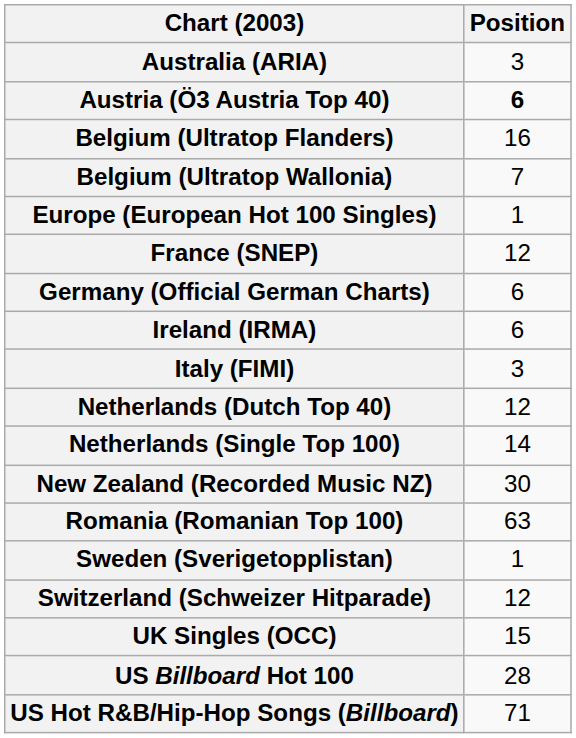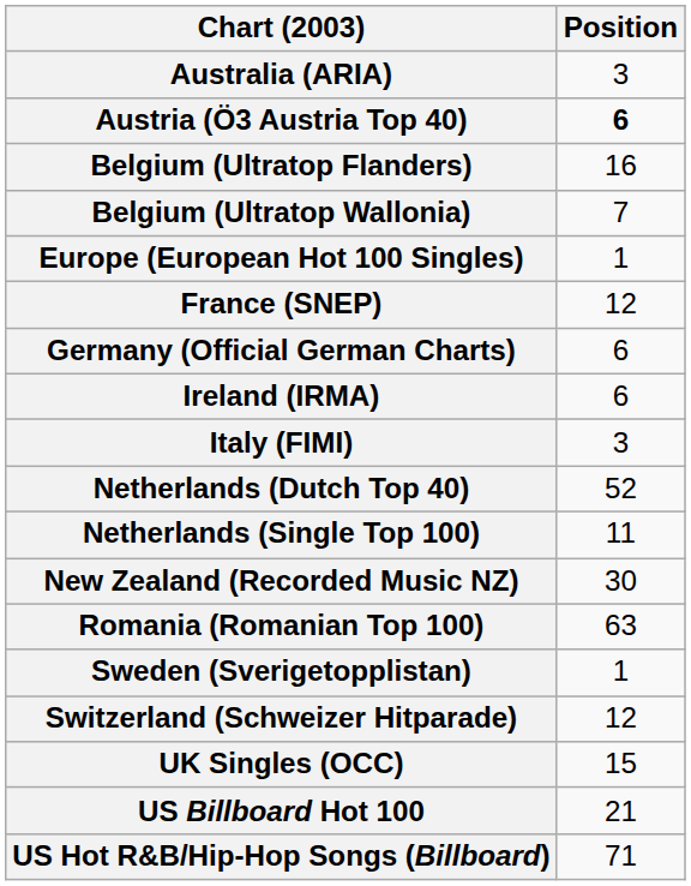 <table class="wikitable sortable plainrowheaders" style="text-align:center;">
 <tr>
 <th>Chart (2003)</th>
 <th>Position</th>
 </tr>
 <tr>
 <th scope="row">Australia (ARIA)</th>
 <td>3</td>
 </tr>
 <tr>
 <th scope="row">Austria (Ö3 Austria Top 40)</th>
 <td style="text-align:center;"><strong>6</strong></td>
 </tr>
 <tr>
 <th scope="row">Belgium (Ultratop Flanders)</th>
 <td>16</td>
 </tr>
 <tr>
 <th scope="row">Belgium (Ultratop Wallonia)</th>
 <td>7</td>
 </tr>
 <tr>
 <th scope="row">Europe (European Hot 100 Singles)</th>
 <td>1</td>
 </tr>
 <tr>
 <th scope="row">France (SNEP)</th>
 <td>12</td>
 </tr>
 <tr>
 <th scope="row">Germany (Official German Charts)</th>
 <td>6</td>
 </tr>
 <tr>
 <th scope="row">Ireland (IRMA)</th>
 <td>6</td>
 </tr>
 <tr>
 <th scope="row">Italy (FIMI)</th>
 <td>3</td>
 </tr>
 <tr>
 <th scope="row">Netherlands (Dutch Top 40)</th>
-<td>12</td>
+<td>52</td>
 </tr>
 <tr>
 <th scope="row">Netherlands (Single Top 100)</th>
-<td>14</td>
+<td>11</td>
 </tr>
 <tr>
 <th scope="row">New Zealand (Recorded Music NZ)</th>
 <td>30</td>
 </tr>
 <tr>
 <th scope="row">Romania (Romanian Top 100)</th>
 <td>63</td>
 </tr>
 <tr>
 <th scope="row">Sweden (Sverigetopplistan)</th>
 <td>1</td>
 </tr>
 <tr>
 <th scope="row">Switzerland (Schweizer Hitparade)</th>
 <td>12</td>
 </tr>
 <tr>
 <th scope="row">UK Singles (OCC)</th>
 <td>15</td>
 </tr>
 <tr>
 <th scope="row">US <em>Billboard</em> Hot 100</th>
-<td>28</td>
+<td>21</td>
 </tr>
 <tr>
 <th scope="row">US Hot R&B/Hip-Hop Songs (<em>Billboard</em>)</th>
 <td>71</td>
 </tr>
 </table>
